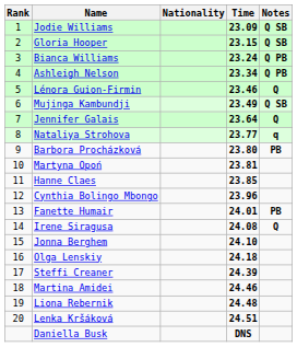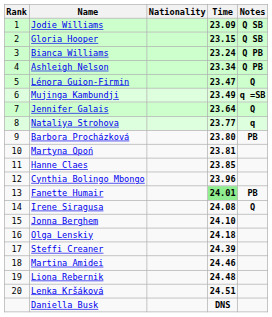 <table class="wikitable sortable" style="text-align:center">
 <tr>
 <th>Rank</th>
 <th>Name</th>
 <th>Nationality</th>
 <th>Time</th>
 <th>Notes</th>
 </tr>
 <tr bgcolor=ccffcc>
 <td>1</td>
 <td align=left><a href='#'>Jodie Williams</a></td>
 <td align=left></td>
 <td><strong>23.09</strong></td>
 <td><strong>Q SB</strong></td>
 </tr>
 <tr bgcolor=ccffcc>
 <td>2</td>
 <td align=left><a href='#'>Gloria Hooper</a></td>
 <td align=left></td>
 <td><strong>23.15</strong></td>
 <td><strong>Q SB</strong></td>
 </tr>
 <tr bgcolor=ccffcc>
 <td>3</td>
 <td align=left><a href='#'>Bianca Williams</a></td>
 <td align=left></td>
 <td><strong>23.24</strong></td>
 <td><strong>Q PB</strong></td>
 </tr>
 <tr bgcolor=ccffcc>
 <td>4</td>
 <td align=left><a href='#'>Ashleigh Nelson</a></td>
 <td align=left></td>
 <td><strong>23.34</strong></td>
 <td><strong>Q PB</strong></td>
 </tr>
 <tr bgcolor=ccffcc>
 <td>5</td>
 <td align=left><a href='#'>Lénora Guion-Firmin</a></td>
 <td align=left></td>
-<td><strong>23.46</strong></td>
+<td><strong>23.47</strong></td>
 <td><strong>Q</strong></td>
 </tr>
 <tr bgcolor=ddffdd>
 <td>6</td>
 <td align=left><a href='#'>Mujinga Kambundji</a></td>
 <td align=left></td>
 <td><strong>23.49</strong></td>
-<td><strong>Q SB</strong></td>
+<td><strong>q =SB</strong></td>
 </tr>
 <tr bgcolor=ccffcc>
 <td>7</td>
 <td align=left><a href='#'>Jennifer Galais</a></td>
 <td align=left></td>
 <td><strong>23.64</strong></td>
 <td><strong>Q</strong></td>
 </tr>
 <tr bgcolor=ddffdd>
 <td>8</td>
 <td align=left><a href='#'>Nataliya Strohova</a></td>
 <td align=left></td>
 <td><strong>23.77</strong></td>
 <td><strong>q</strong></td>
 </tr>
 <tr>
 <td>9</td>
 <td align=left><a href='#'>Barbora Procházková</a></td>
 <td align=left></td>
 <td><strong>23.80</strong></td>
 <td><strong>PB</strong></td>
 </tr>
 <tr>
 <td>10</td>
 <td align=left><a href='#'>Martyna Opoń</a></td>
 <td align=left></td>
 <td><strong>23.81</strong></td>
 <td></td>
 </tr>
 <tr>
 <td>11</td>
 <td align=left><a href='#'>Hanne Claes</a></td>
 <td align=left></td>
 <td><strong>23.85</strong></td>
 <td></td>
 </tr>
 <tr>
 <td>12</td>
 <td align=left><a href='#'>Cynthia Bolingo Mbongo</a></td>
 <td align=left></td>
 <td><strong>23.96</strong></td>
 <td></td>
 </tr>
 <tr>
 <td>13</td>
 <td align=left><a href='#'>Fanette Humair</a></td>
 <td align=left></td>
-<td><strong>24.01</strong></td>
+<td style="background: lightgreen;"><strong>24.01</strong></td>
 <td><strong>PB</strong></td>
 </tr>
 <tr>
 <td>14</td>
 <td align=left><a href='#'>Irene Siragusa</a></td>
 <td align=left></td>
 <td><strong>24.08</strong></td>
 <td><strong>Q</strong></td>
 </tr>
 <tr>
 <td>15</td>
 <td align=left><a href='#'>Jonna Berghem</a></td>
 <td align=left></td>
 <td><strong>24.10</strong></td>
 <td></td>
 </tr>
 <tr>
 <td>16</td>
 <td align=left><a href='#'>Olga Lenskiy</a></td>
 <td align=left></td>
 <td><strong>24.18</strong></td>
 <td></td>
 </tr>
 <tr>
 <td>17</td>
 <td align=left><a href='#'>Steffi Creaner</a></td>
 <td align=left></td>
 <td><strong>24.39</strong></td>
 <td></td>
 </tr>
 <tr>
 <td>18</td>
 <td align=left><a href='#'>Martina Amidei</a></td>
 <td align=left></td>
 <td><strong>24.46</strong></td>
 <td></td>
 </tr>
 <tr>
 <td>19</td>
 <td align=left><a href='#'>Liona Rebernik</a></td>
 <td align=left></td>
 <td><strong>24.48</strong></td>
 <td></td>
 </tr>
 <tr>
 <td>20</td>
 <td align=left><a href='#'>Lenka Kršáková</a></td>
 <td align=left></td>
 <td><strong>24.51</strong></td>
 <td></td>
 </tr>
 <tr>
 <td></td>
 <td align=left><a href='#'>Daniella Busk</a></td>
 <td align=left></td>
 <td><strong>DNS</strong></td>
 <td></td>
 </tr>
 </table>
